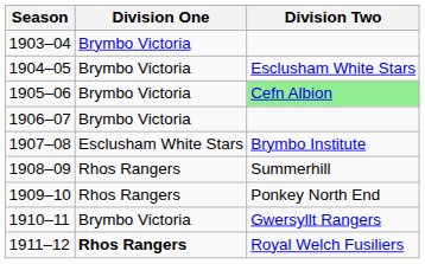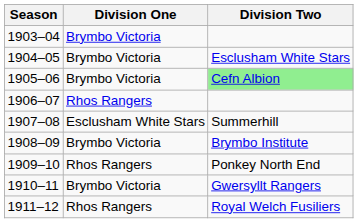 <table class="wikitable">
 <tr>
 <th>Season</th>
 <th>Division One</th>
 <th>Division Two</th>
 </tr>
 <tr>
 <td>1903–04</td>
 <td><a href='#'>Brymbo Victoria</a></td>
 <td></td>
 </tr>
 <tr>
 <td>1904–05</td>
 <td>Brymbo Victoria</td>
 <td><a href='#'>Esclusham White Stars</a></td>
 </tr>
 <tr>
 <td>1905–06</td>
 <td>Brymbo Victoria</td>
 <td style="background: lightgreen;"><a href='#'>Cefn Albion</a></td>
 </tr>
 <tr>
 <td>1906–07</td>
-<td>Brymbo Victoria</td>
+<td><a href='#'>Rhos Rangers</a></td>
 <td></td>
 </tr>
 <tr>
 <td>1907–08</td>
 <td>Esclusham White Stars</td>
-<td><a href='#'>Brymbo Institute</a></td>
+<td>Summerhill</td>
 </tr>
 <tr>
 <td>1908–09</td>
-<td>Rhos Rangers</td>
-<td>Summerhill</td>
+<td>Brymbo Victoria</td>
+<td><a href='#'>Brymbo Institute</a></td>
 </tr>
 <tr>
 <td>1909–10</td>
 <td>Rhos Rangers</td>
 <td>Ponkey North End</td>
 </tr>
 <tr>
 <td>1910–11</td>
 <td>Brymbo Victoria</td>
 <td><a href='#'>Gwersyllt Rangers</a></td>
 </tr>
 <tr>
 <td>1911–12</td>
-<td><strong>Rhos Rangers</strong></td>
+<td>Rhos Rangers</td>
 <td><a href='#'>Royal Welch Fusiliers</a></td>
 </tr>
 </table>
